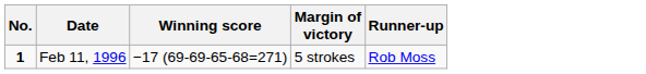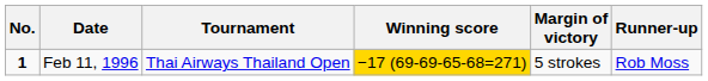 <table class="wikitable" style="font-size:95%;">
 <tr>
 <th>No.</th>
 <th>Date</th>
+<th>Tournament</th>
 <th>Winning score</th>
 <th>Margin of<br>victory</th>
 <th>Runner-up</th>
 </tr>
 <tr>
 <td align=center><strong>1</strong></td>
 <td align=right>Feb 11, <a href='#'>1996</a></td>
-<td>−17 (69-69-65-68=271)</td>
+<td><a href='#'>Thai Airways Thailand Open</a></td>
+<td style="background: gold;">−17 (69-69-65-68=271)</td>
 <td>5 strokes</td>
 <td> <a href='#'>Rob Moss</a></td>
 </tr>
 </table>
